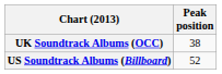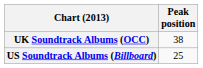 <table class="wikitable sortable plainrowheaders">
 <tr>
 <th scope="col">Chart (2013)</th>
 <th scope="col">Peak<br>position</th>
 </tr>
 <tr>
 <th scope="row">UK <a href='#'>Soundtrack Albums</a> (<a href='#'>OCC</a>)</th>
 <td style="text-align:center;">38</td>
 </tr>
 <tr>
 <th scope="row">US <a href='#'>Soundtrack Albums</a> (<em><a href='#'>Billboard</a></em>)</th>
-<td style="text-align:center;">52</td>
+<td style="text-align:center;">25</td>
 </tr>
 </table>
